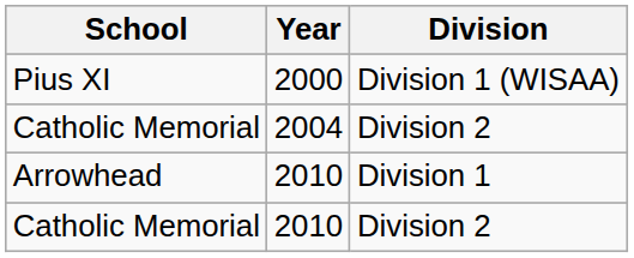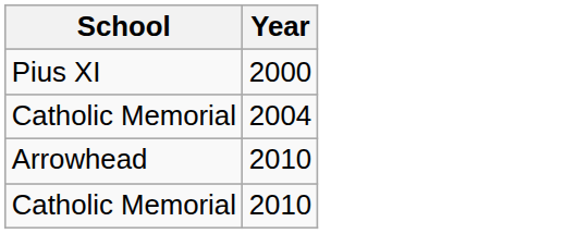 <table class="wikitable">
 <tr>
 <th>School</th>
 <th>Year</th>
-<th>Division</th>
 </tr>
 <tr>
 <td>Pius XI</td>
 <td>2000</td>
-<td>Division 1 (WISAA)</td>
 </tr>
 <tr>
 <td>Catholic Memorial</td>
 <td>2004</td>
-<td>Division 2</td>
 </tr>
 <tr>
 <td>Arrowhead</td>
 <td>2010</td>
-<td>Division 1</td>
 </tr>
 <tr>
 <td>Catholic Memorial</td>
 <td>2010</td>
-<td>Division 2</td>
 </tr>
 </table>
